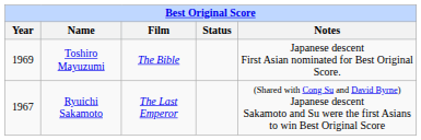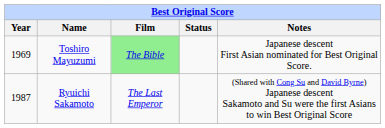 <table class="wikitable" style="text-align: center">
 <tr style="background:#bfd7ff;">
 <td colspan="6" style="text-align:center;"><strong><a href='#'>Best Original Score</a></strong></td>
 </tr>
 <tr style="background:#ebf5ff;">
 <th style="width:075px;">Year</th>
 <th style="width:200px;">Name</th>
 <th style="width:200px;">Film</th>
 <th style="width:080px;">Status</th>
 <th style="width:650px;">Notes</th>
 </tr>
 <tr>
 <td>1969</td>
 <td><a href='#'>Toshiro Mayuzumi</a></td>
-<td><em><a href='#'>The Bible</a></em></td>
+<td style="background: lightgreen;"><em><a href='#'>The Bible</a></em></td>
 <td></td>
 <td>Japanese descent<br>First Asian nominated for Best Original Score.</td>
 </tr>
 <tr>
-<td>1967</td>
+<td>1987</td>
 <td><a href='#'>Ryuichi Sakamoto</a></td>
 <td><em><a href='#'>The Last Emperor</a></em></td>
 <td></td>
 <td><small>(Shared with <a href='#'>Cong Su</a> and <a href='#'>David Byrne</a>)</small><br>Japanese descent<br>Sakamoto and Su were the first Asians to win Best Original Score</td>
 </tr>
 </table>
